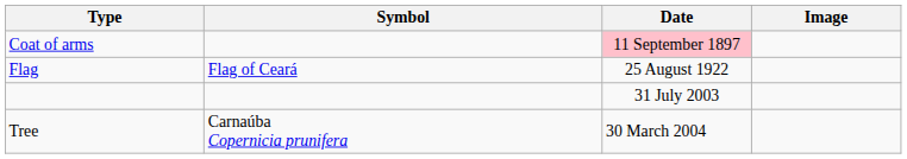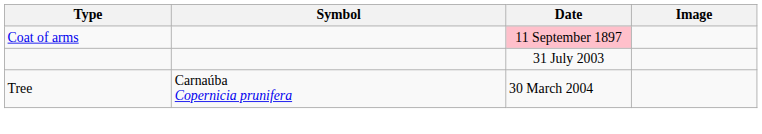 <table class="wikitable">
 <tr>
 <th width="20%">Type</th>
 <th width="40%">Symbol</th>
 <th width="15%">Date</th>
 <th width="15%">Image</th>
 </tr>
 <tr>
 <td><a href='#'>Coat of arms</a></td>
 <td></td>
 <td align="center" style="background: pink;">11 September 1897</td>
-<td align="center"></td>
-</tr>
-<tr>
-<td><a href='#'>Flag</a></td>
-<td><a href='#'>Flag of Ceará</a></td>
-<td align="center">25 August 1922</td>
 <td align="center"></td>
 </tr>
 <tr>
 <td></td>
 <td></td>
 <td align="center">31 July 2003</td>
 <td align="center"></td>
 </tr>
 <tr>
 <td>Tree</td>
 <td>Carnaúba<br><em><a href='#'>Copernicia prunifera</a></em></td>
 <td>30 March 2004</td>
 <td></td>
 </tr>
 </table>
